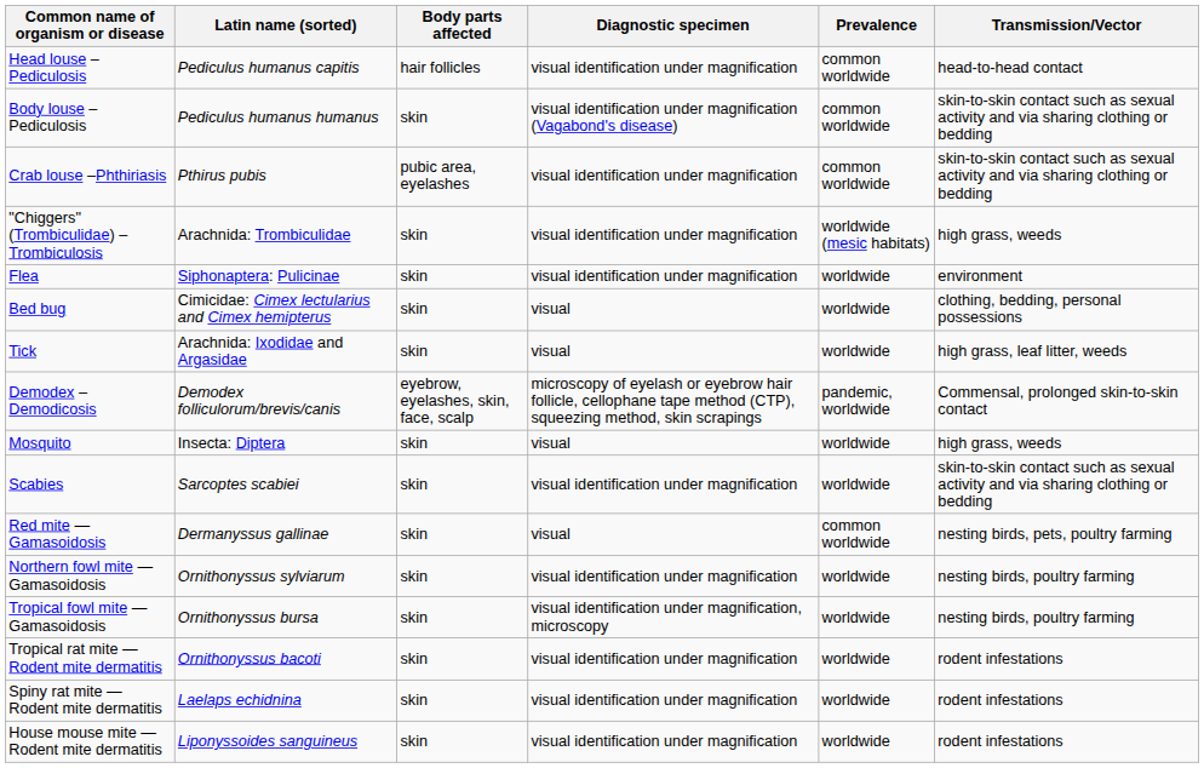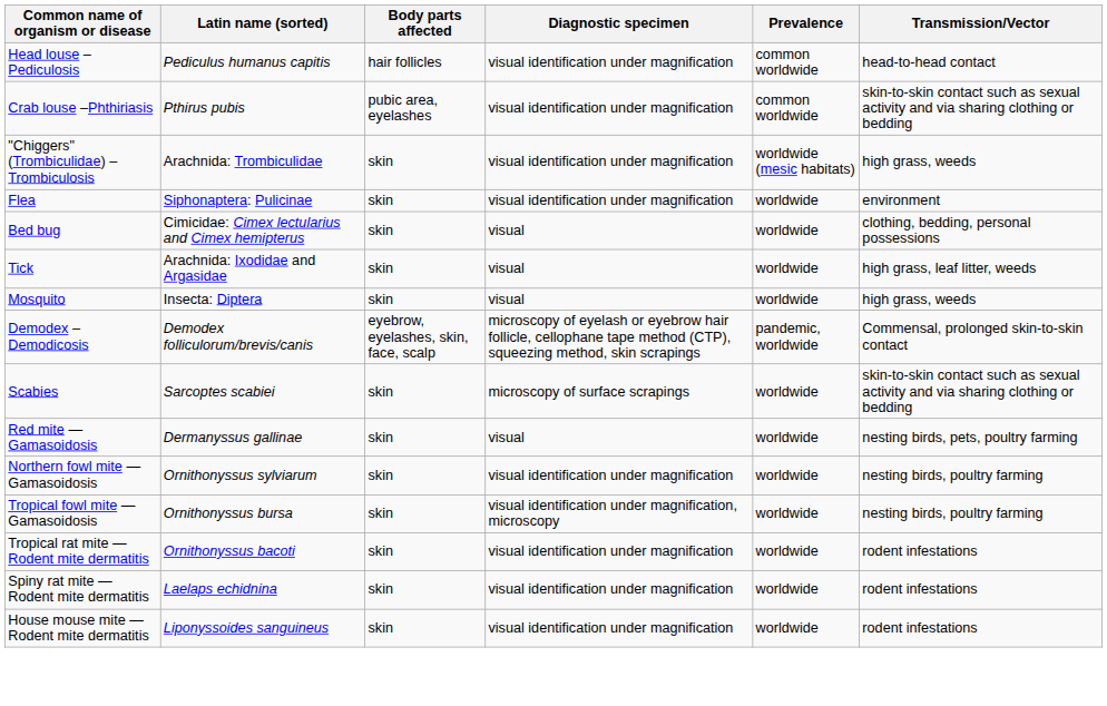 <table class="wikitable sortable">
 <tr>
 <th>Common name of organism or disease</th>
 <th>Latin name (sorted)</th>
 <th>Body parts affected</th>
 <th>Diagnostic specimen</th>
 <th>Prevalence</th>
 <th>Transmission/Vector</th>
 </tr>
 <tr>
 <td><a href='#'>Head louse</a> – <a href='#'>Pediculosis</a></td>
 <td><em>Pediculus humanus capitis</em></td>
 <td>hair follicles</td>
 <td>visual identification under magnification</td>
 <td>common worldwide</td>
 <td>head-to-head contact</td>
-</tr>
-<tr>
-<td><a href='#'>Body louse</a> – Pediculosis</td>
-<td><em>Pediculus humanus humanus</em></td>
-<td>skin</td>
-<td>visual identification under magnification (<a href='#'>Vagabond's disease</a>)</td>
-<td>common worldwide</td>
-<td>skin-to-skin contact such as sexual activity and via sharing clothing or bedding</td>
 </tr>
 <tr>
 <td><a href='#'>Crab louse</a> –<a href='#'>Phthiriasis</a></td>
 <td><em>Pthirus pubis</em></td>
 <td>pubic area, eyelashes</td>
 <td>visual identification under magnification</td>
 <td>common worldwide</td>
 <td>skin-to-skin contact such as sexual activity and via sharing clothing or bedding</td>
 </tr>
 <tr>
 <td>"Chiggers" (<a href='#'>Trombiculidae</a>) – <a href='#'>Trombiculosis</a></td>
 <td>Arachnida: <a href='#'>Trombiculidae</a></td>
 <td>skin</td>
 <td>visual identification under magnification</td>
 <td>worldwide (<a href='#'>mesic</a> habitats)</td>
 <td>high grass, weeds</td>
 </tr>
 <tr>
 <td><a href='#'>Flea</a></td>
 <td><a href='#'>Siphonaptera</a>: <a href='#'>Pulicinae</a></td>
 <td>skin</td>
 <td>visual identification under magnification</td>
 <td>worldwide</td>
 <td>environment</td>
 </tr>
 <tr>
 <td><a href='#'>Bed bug</a></td>
 <td>Cimicidae: <em><a href='#'>Cimex lectularius</a> and <a href='#'>Cimex hemipterus</a></em></td>
 <td>skin</td>
 <td>visual</td>
 <td>worldwide</td>
 <td>clothing, bedding, personal possessions</td>
 </tr>
 <tr>
 <td><a href='#'>Tick</a></td>
 <td>Arachnida: <a href='#'>Ixodidae</a> and <a href='#'>Argasidae</a></td>
 <td>skin</td>
 <td>visual</td>
 <td>worldwide</td>
 <td>high grass, leaf litter, weeds</td>
 </tr>
 <tr>
+<td><a href='#'>Mosquito</a></td>
+<td>Insecta: <a href='#'>Diptera</a></td>
+<td>skin</td>
+<td>visual</td>
+<td>worldwide</td>
+<td>high grass, weeds</td>
+</tr>
+<tr>
 <td><a href='#'>Demodex</a> – <a href='#'>Demodicosis</a></td>
 <td><em>Demodex folliculorum/brevis/canis</em></td>
 <td>eyebrow, eyelashes, skin, face, scalp</td>
 <td>microscopy of eyelash or eyebrow hair follicle, cellophane tape method (CTP), squeezing method, skin scrapings</td>
 <td>pandemic, worldwide</td>
 <td>Commensal, prolonged skin-to-skin contact</td>
 </tr>
 <tr>
-<td><a href='#'>Mosquito</a></td>
-<td>Insecta: <a href='#'>Diptera</a></td>
-<td>skin</td>
-<td>visual</td>
-<td>worldwide</td>
-<td>high grass, weeds</td>
-</tr>
-<tr>
 <td><a href='#'>Scabies</a></td>
 <td><em>Sarcoptes scabiei</em></td>
 <td>skin</td>
-<td>visual identification under magnification</td>
+<td>microscopy of surface scrapings</td>
 <td>worldwide</td>
 <td>skin-to-skin contact such as sexual activity and via sharing clothing or bedding</td>
 </tr>
 <tr>
 <td><a href='#'>Red mite</a> — <a href='#'>Gamasoidosis</a></td>
 <td><em>Dermanyssus gallinae</em></td>
 <td>skin</td>
 <td>visual</td>
-<td>common worldwide</td>
+<td>worldwide</td>
 <td>nesting birds, pets, poultry farming</td>
 </tr>
 <tr>
 <td><a href='#'>Northern fowl mite</a> — Gamasoidosis</td>
 <td><em>Ornithonyssus sylviarum</em></td>
 <td>skin</td>
 <td>visual identification under magnification</td>
 <td>worldwide</td>
 <td>nesting birds, poultry farming</td>
 </tr>
 <tr>
 <td><a href='#'>Tropical fowl mite</a> — Gamasoidosis</td>
 <td><em>Ornithonyssus bursa</em></td>
 <td>skin</td>
 <td>visual identification under magnification, microscopy</td>
 <td>worldwide</td>
 <td>nesting birds, poultry farming</td>
 </tr>
 <tr>
 <td>Tropical rat mite — <a href='#'>Rodent mite dermatitis</a></td>
 <td><em><a href='#'>Ornithonyssus bacoti</a></em></td>
 <td>skin</td>
 <td>visual identification under magnification</td>
 <td>worldwide</td>
 <td>rodent infestations</td>
 </tr>
 <tr>
 <td>Spiny rat mite — Rodent mite dermatitis</td>
 <td><em><a href='#'>Laelaps echidnina</a></em></td>
 <td>skin</td>
 <td>visual identification under magnification</td>
 <td>worldwide</td>
 <td>rodent infestations</td>
 </tr>
 <tr>
 <td>House mouse mite — Rodent mite dermatitis</td>
 <td><em><a href='#'>Liponyssoides sanguineus</a></em></td>
 <td>skin</td>
 <td>visual identification under magnification</td>
 <td>worldwide</td>
 <td>rodent infestations</td>
 </tr>
 </table>
